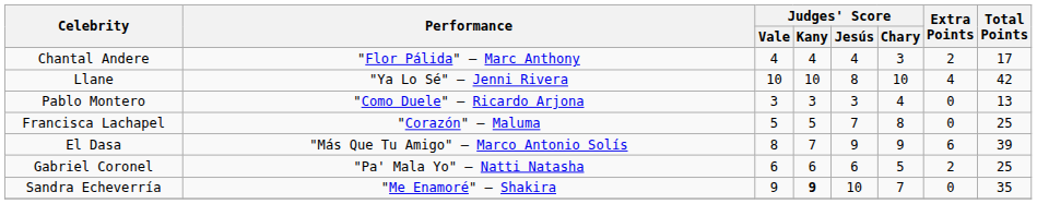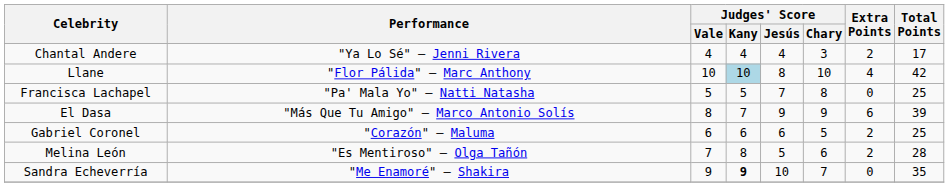 <table class="wikitable" style="text-align:center; width:80%;">
 <tr>
 <th rowspan="2" style="width:20%;">Celebrity</th>
 <th rowspan="2" style="width:70%;">Performance</th>
 <th colspan="4" style="width:5%;">Judges' Score</th>
 <th rowspan="2" style="width:15%;">Extra Points</th>
 <th rowspan="2" style="width:15%;">Total Points</th>
 </tr>
 <tr>
 <th>Vale</th>
 <th>Kany</th>
 <th>Jesús</th>
 <th>Chary</th>
 </tr>
 <tr>
 <td>Chantal Andere</td>
-<td>"<a href='#'>Flor Pálida</a>" – <a href='#'>Marc Anthony</a></td>
+<td>"Ya Lo Sé" – <a href='#'>Jenni Rivera</a></td>
 <td>4</td>
 <td>4</td>
 <td>4</td>
 <td>3</td>
 <td>2</td>
 <td>17</td>
 </tr>
 <tr>
 <td>Llane</td>
-<td>"Ya Lo Sé" – <a href='#'>Jenni Rivera</a></td>
+<td>"<a href='#'>Flor Pálida</a>" – <a href='#'>Marc Anthony</a></td>
 <td>10</td>
-<td>10</td>
+<td style="background: lightblue;">10</td>
 <td>8</td>
 <td>10</td>
 <td>4</td>
 <td><span>42</span></td>
 </tr>
 <tr>
-<td>Pablo Montero</td>
-<td>"<a href='#'>Como Duele</a>" – <a href='#'>Ricardo Arjona</a></td>
-<td>3</td>
-<td>3</td>
-<td>3</td>
-<td>4</td>
-<td>0</td>
-<td><span>13</span></td>
-</tr>
-<tr>
 <td>Francisca Lachapel</td>
-<td>"<a href='#'>Corazón</a>" – <a href='#'>Maluma</a></td>
+<td>"Pa' Mala Yo" – <a href='#'>Natti Natasha</a></td>
 <td>5</td>
 <td>5</td>
 <td>7</td>
 <td>8</td>
 <td>0</td>
 <td>25</td>
 </tr>
 <tr>
 <td>El Dasa</td>
 <td>"Más Que Tu Amigo" – <a href='#'>Marco Antonio Solís</a></td>
 <td>8</td>
 <td>7</td>
 <td>9</td>
 <td>9</td>
 <td>6</td>
 <td>39</td>
 </tr>
 <tr>
 <td>Gabriel Coronel</td>
-<td>"Pa' Mala Yo" – <a href='#'>Natti Natasha</a></td>
+<td>"<a href='#'>Corazón</a>" – <a href='#'>Maluma</a></td>
 <td>6</td>
 <td>6</td>
 <td>6</td>
 <td>5</td>
 <td>2</td>
 <td>25</td>
+</tr>
+<tr>
+<td>Melina León</td>
+<td>"Es Mentiroso" – <a href='#'>Olga Tañón</a></td>
+<td>7</td>
+<td>8</td>
+<td>5</td>
+<td>6</td>
+<td>2</td>
+<td>28</td>
 </tr>
 <tr>
 <td>Sandra Echeverría</td>
 <td>"<a href='#'>Me Enamoré</a>" – <a href='#'>Shakira</a></td>
 <td>9</td>
 <td><strong>9</strong></td>
 <td>10</td>
 <td>7</td>
 <td>0</td>
 <td>35</td>
 </tr>
 <tr>
 </tr>
 </table>
